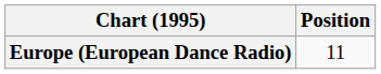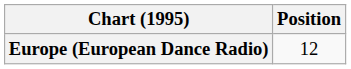 <table class="wikitable sortable plainrowheaders">
 <tr>
 <th>Chart (1995)</th>
 <th>Position</th>
 </tr>
 <tr>
 <th scope="row">Europe (European Dance Radio)</th>
-<td align="center">11</td>
+<td align="center">12</td>
 </tr>
 </table>
